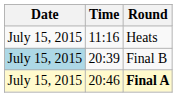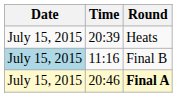 <table class="wikitable">
 <tr>
 <th>Date</th>
 <th>Time</th>
 <th>Round</th>
 </tr>
 <tr>
 <td>July 15, 2015</td>
-<td>11:16</td>
+<td>20:39</td>
 <td>Heats</td>
 </tr>
 <tr>
 <td style="background: lightblue;">July 15, 2015</td>
-<td>20:39</td>
+<td>11:16</td>
 <td>Final B</td>
 </tr>
 <tr style=background:lemonchiffon>
 <td>July 15, 2015</td>
 <td>20:46</td>
 <td><strong>Final A</strong></td>
 </tr>
 </table>
